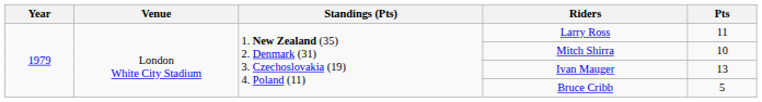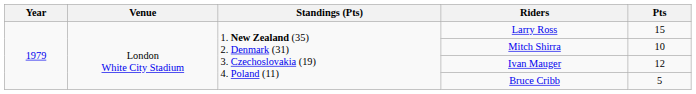 <table class="wikitable"   style="font-size: 95%; width: 80%; text-align: center;">
 <tr>
 <th width=80>Year</th>
 <th width=200>Venue</th>
 <th width=300>Standings (Pts)</th>
 <th width=250>Riders</th>
 <th width=80>Pts</th>
 </tr>
 <tr>
 <td rowspan="4"><a href='#'>1979</a></td>
 <td rowspan="4"><br>London<br> <a href='#'>White City Stadium</a></td>
 <td rowspan="4" style="text-align: left;">1.  <strong>New Zealand</strong> (35)<br> 2.  <a href='#'>Denmark</a> (31)<br>3.  <a href='#'>Czechoslovakia</a> (19)<br>4.  <a href='#'>Poland</a> (11)</td>
 <td><a href='#'>Larry Ross</a></td>
-<td>11</td>
+<td>15</td>
 </tr>
 <tr>
 <td><a href='#'>Mitch Shirra</a></td>
 <td>10</td>
 </tr>
 <tr>
 <td><a href='#'>Ivan Mauger</a></td>
-<td>13</td>
+<td>12</td>
 </tr>
 <tr>
 <td><a href='#'>Bruce Cribb</a></td>
 <td>5</td>
 </tr>
 </table>
